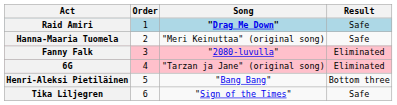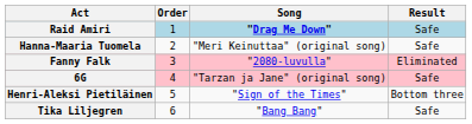 <table class="wikitable plainrowheaders" style="text-align:center;">
 <tr>
 <th scope="col">Act</th>
 <th scope="col">Order</th>
 <th scope="col">Song</th>
 <th scope="col">Result</th>
 </tr>
 <tr style="background:lightblue;">
 <th scope=row>Raid Amiri</th>
 <td>1</td>
 <td><strong>"<a href='#'>Drag Me Down</a>"</strong></td>
 <td>Safe</td>
 </tr>
 <tr>
 <th scope=row>Hanna-Maaria Tuomela</th>
 <td>2</td>
 <td>"Meri Keinuttaa" (original song)</td>
 <td>Safe</td>
 </tr>
 <tr style="background:pink;">
 <th scope=row>Fanny Falk</th>
 <td>3</td>
 <td>"<a href='#'>2080-luvulla</a>"</td>
 <td>Eliminated</td>
 </tr>
 <tr style="background:pink;">
 <th scope=row>6G</th>
 <td>4</td>
 <td>"Tarzan ja Jane" (original song)</td>
-<td>Eliminated</td>
+<td>Safe</td>
 </tr>
 <tr>
 <th scope=row>Henri-Aleksi Pietiläinen</th>
 <td>5</td>
-<td>"<a href='#'>Bang Bang</a>"</td>
+<td>"<a href='#'>Sign of the Times</a>"</td>
 <td>Bottom three</td>
 </tr>
 <tr>
 <th scope=row>Tika Liljegren</th>
 <td>6</td>
-<td>"<a href='#'>Sign of the Times</a>"</td>
+<td>"<a href='#'>Bang Bang</a>"</td>
 <td>Safe</td>
 </tr>
 </table>
